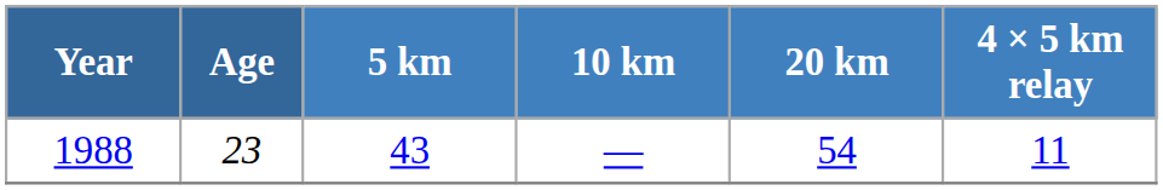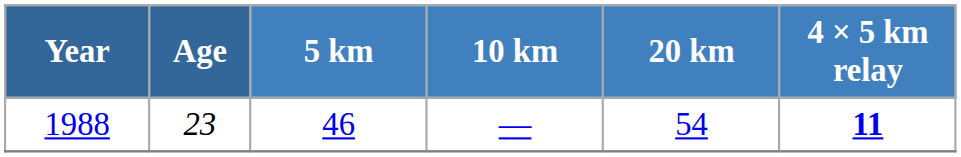 <table class="wikitable" style="font-size:95%; text-align:center; border:grey solid 1px; border-collapse:collapse; background:#ffffff;">
 <tr>
 <th style="background-color:#369; color:white; width:60px;"> Year </th>
 <th style="background-color:#369; color:white; width:40px;"> Age </th>
 <th style="background-color:#4180be; color:white; width:75px;"> 5 km </th>
 <th style="background-color:#4180be; color:white; width:75px;"> 10 km </th>
 <th style="background-color:#4180be; color:white; width:75px;"> 20 km </th>
 <th style="background-color:#4180be; color:white; width:75px;"> 4 × 5 km <br> relay </th>
 </tr>
 <tr>
 <td><a href='#'>1988</a></td>
 <td><em>23</em></td>
-<td><a href='#'>43</a></td>
+<td><a href='#'>46</a></td>
 <td><a href='#'>—</a></td>
 <td><a href='#'>54</a></td>
-<td><a href='#'>11</a></td>
+<td><strong><a href='#'>11</a></strong></td>
 </tr>
 <tr>
 </tr>
 </table>
